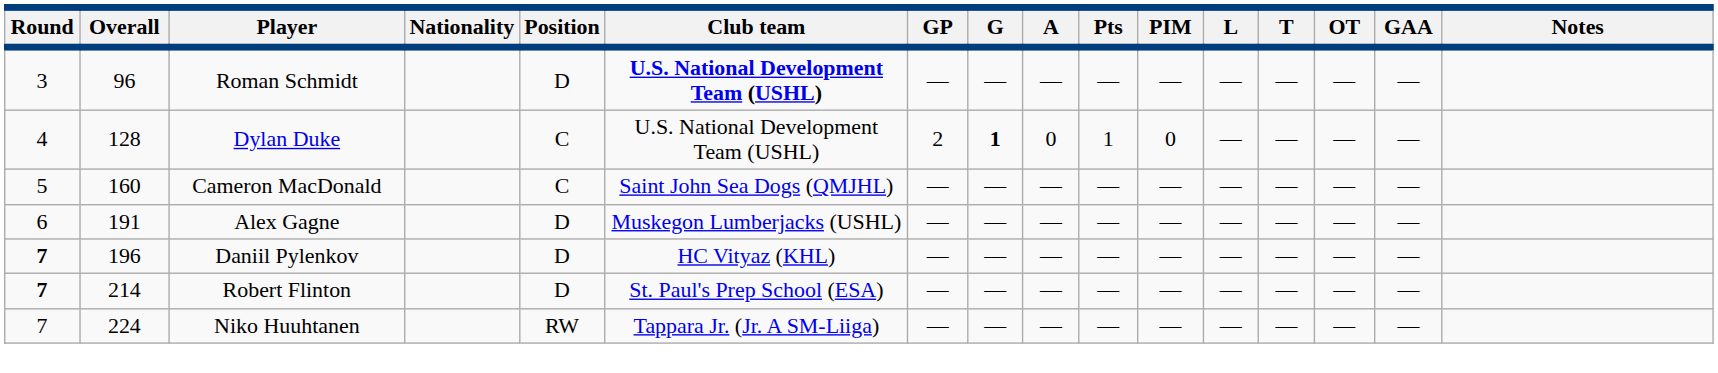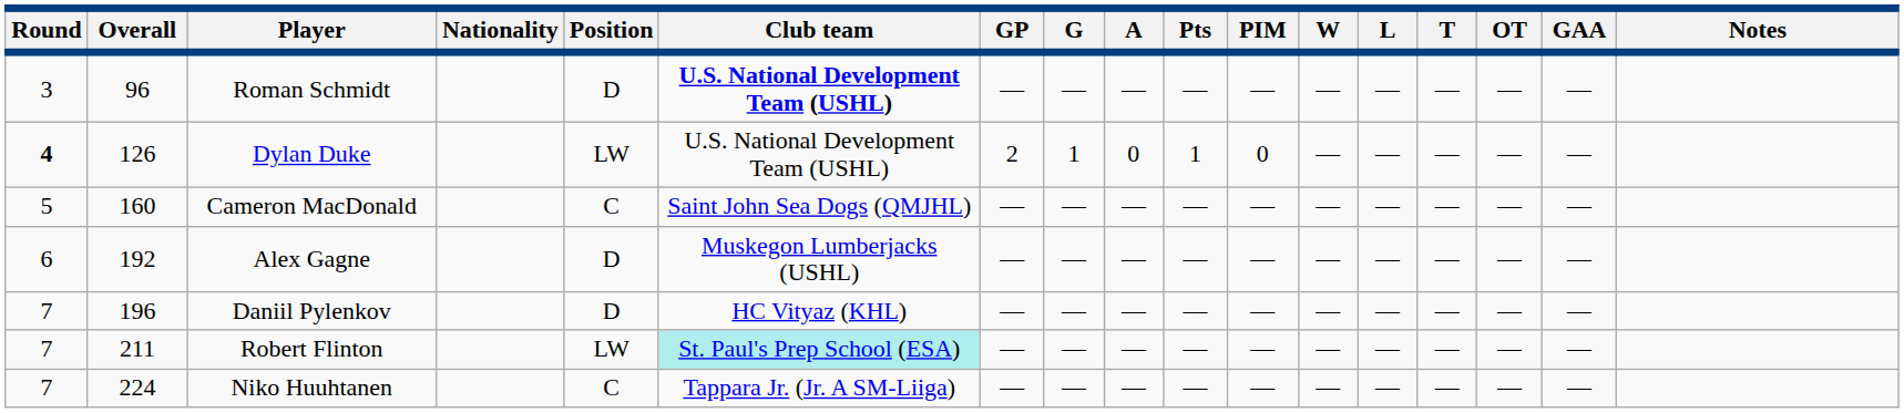 <table class="wikitable sortable" style="text-align:center">
 <tr style= "background:#FFFFFF; border-top:#003D7C 5px solid; border-bottom:#003D7C 5px solid;">
 <th style="width:3em">Round</th>
 <th style="width:4em">Overall</th>
 <th style="width:15em">Player</th>
 <th style="width:3em">Nationality</th>
 <th style="width:3em">Position</th>
 <th style="width:20em">Club team</th>
 <th style="width:3em">GP</th>
 <th style="width:3em">G</th>
 <th style="width:3em">A</th>
 <th style="width:3em">Pts</th>
 <th style="width:3em">PIM</th>
+<th style="width:3em">W</th>
 <th style="width:3em">L</th>
 <th style="width:3em">T</th>
 <th style="width:3em">OT</th>
 <th style="width:3em">GAA</th>
 <th style="width:20em">Notes</th>
 </tr>
 <tr>
 <td>3</td>
 <td>96</td>
 <td>Roman Schmidt</td>
 <td></td>
 <td>D</td>
 <td><strong><a href='#'>U.S. National Development Team</a> (<a href='#'>USHL</a>)</strong></td>
 <td>—</td>
 <td>—</td>
 <td>—</td>
 <td>—</td>
 <td>—</td>
 <td>—</td>
 <td>—</td>
 <td>—</td>
 <td>—</td>
+<td>—</td>
 <td></td>
 </tr>
 <tr>
-<td>4</td>
-<td>128</td>
+<td><strong>4</strong></td>
+<td>126</td>
 <td><a href='#'>Dylan Duke</a></td>
 <td></td>
-<td>C</td>
+<td>LW</td>
 <td>U.S. National Development Team (USHL)</td>
 <td>2</td>
-<td><strong>1</strong></td>
+<td>1</td>
 <td>0</td>
 <td>1</td>
 <td>0</td>
+<td>—</td>
 <td>—</td>
 <td>—</td>
 <td>—</td>
 <td>—</td>
 <td></td>
 </tr>
 <tr>
 <td>5</td>
 <td>160</td>
 <td>Cameron MacDonald</td>
 <td></td>
 <td>C</td>
 <td><a href='#'>Saint John Sea Dogs</a> (<a href='#'>QMJHL</a>)</td>
 <td>—</td>
 <td>—</td>
 <td>—</td>
 <td>—</td>
 <td>—</td>
 <td>—</td>
 <td>—</td>
 <td>—</td>
 <td>—</td>
+<td>—</td>
 <td></td>
 </tr>
 <tr>
 <td>6</td>
-<td>191</td>
+<td>192</td>
 <td>Alex Gagne</td>
 <td></td>
 <td>D</td>
 <td><a href='#'>Muskegon Lumberjacks</a> (USHL)</td>
 <td>—</td>
 <td>—</td>
 <td>—</td>
 <td>—</td>
 <td>—</td>
 <td>—</td>
 <td>—</td>
 <td>—</td>
 <td>—</td>
+<td>—</td>
 <td></td>
 </tr>
 <tr>
-<td><strong>7</strong></td>
+<td>7</td>
 <td>196</td>
 <td>Daniil Pylenkov</td>
 <td></td>
 <td>D</td>
 <td><a href='#'>HC Vityaz</a> (<a href='#'>KHL</a>)</td>
 <td>—</td>
 <td>—</td>
 <td>—</td>
 <td>—</td>
 <td>—</td>
 <td>—</td>
 <td>—</td>
 <td>—</td>
 <td>—</td>
+<td>—</td>
 <td></td>
 </tr>
 <tr>
-<td><strong>7</strong></td>
-<td>214</td>
+<td>7</td>
+<td>211</td>
 <td>Robert Flinton</td>
 <td></td>
-<td>D</td>
-<td><a href='#'>St. Paul's Prep School</a> (<a href='#'>ESA</a>)</td>
+<td>LW</td>
+<td style="background: paleturquoise;"><a href='#'>St. Paul's Prep School</a> (<a href='#'>ESA</a>)</td>
+<td>—</td>
 <td>—</td>
 <td>—</td>
 <td>—</td>
 <td>—</td>
 <td>—</td>
 <td>—</td>
 <td>—</td>
 <td>—</td>
 <td>—</td>
 <td></td>
 </tr>
 <tr>
 <td>7</td>
 <td>224</td>
 <td>Niko Huuhtanen</td>
 <td></td>
-<td>RW</td>
+<td>C</td>
 <td><a href='#'>Tappara Jr.</a> (<a href='#'>Jr. A SM-Liiga</a>)</td>
+<td>—</td>
 <td>—</td>
 <td>—</td>
 <td>—</td>
 <td>—</td>
 <td>—</td>
 <td>—</td>
 <td>—</td>
 <td>—</td>
 <td>—</td>
 <td></td>
 </tr>
 </table>
